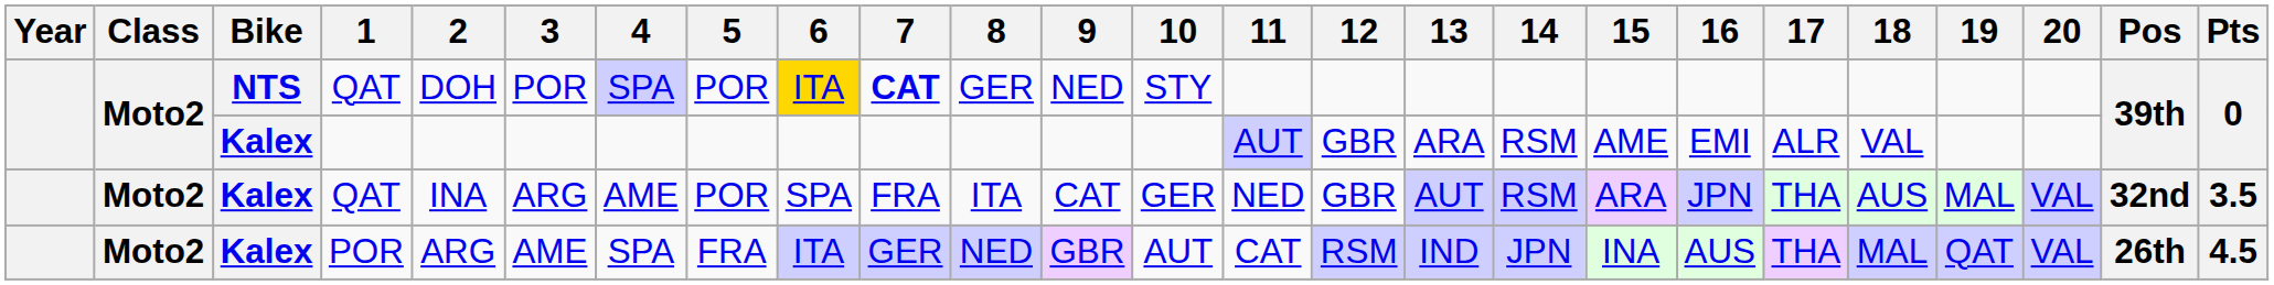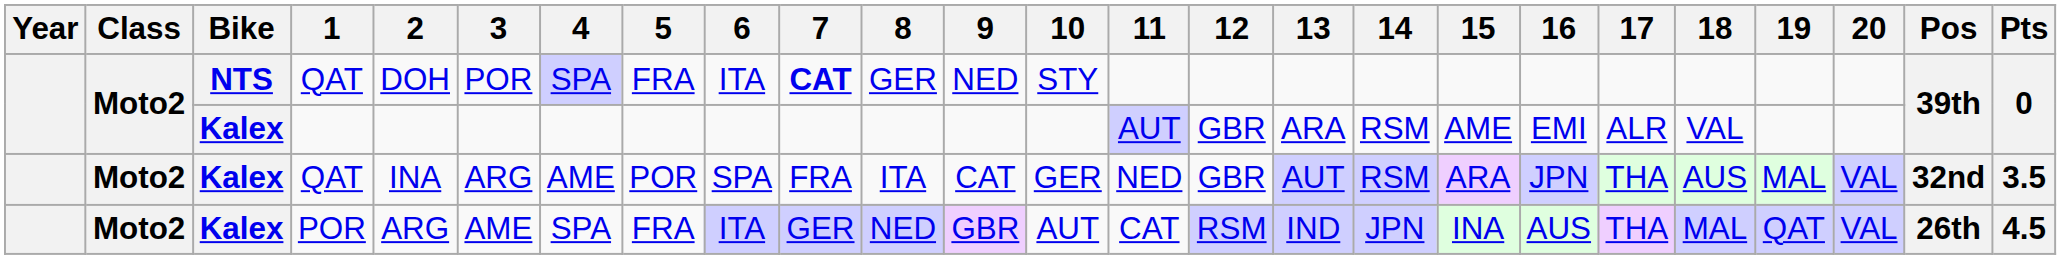 <table class="wikitable" style="text-align:center">
 <tr>
 <th>Year</th>
 <th>Class</th>
 <th>Bike</th>
 <th>1</th>
 <th>2</th>
 <th>3</th>
 <th>4</th>
 <th>5</th>
 <th>6</th>
 <th>7</th>
 <th>8</th>
 <th>9</th>
 <th>10</th>
 <th>11</th>
 <th>12</th>
 <th>13</th>
 <th>14</th>
 <th>15</th>
 <th>16</th>
 <th>17</th>
 <th>18</th>
 <th>19</th>
 <th>20</th>
 <th>Pos</th>
 <th>Pts</th>
 </tr>
 <tr>
 <th rowspan=2></th>
 <th rowspan=2>Moto2</th>
 <th><a href='#'>NTS</a></th>
 <td><a href='#'>QAT</a></td>
 <td><a href='#'>DOH</a></td>
 <td><a href='#'>POR</a></td>
 <td bgcolor=#cfcfff><a href='#'>SPA</a><br></td>
-<td><a href='#'>POR</a></td>
-<td style="background: gold;"><a href='#'>ITA</a></td>
+<td><a href='#'>FRA</a></td>
+<td><a href='#'>ITA</a></td>
 <td><strong><a href='#'>CAT</a></strong></td>
 <td><a href='#'>GER</a></td>
 <td><a href='#'>NED</a></td>
 <td><a href='#'>STY</a></td>
 <td></td>
 <td></td>
 <td></td>
 <td></td>
 <td></td>
 <td></td>
 <td></td>
 <td></td>
 <td></td>
 <td></td>
 <th rowspan=2>39th</th>
 <th rowspan=2>0</th>
 </tr>
 <tr>
 <th><a href='#'>Kalex</a></th>
 <td></td>
 <td></td>
 <td></td>
 <td></td>
 <td></td>
 <td></td>
 <td></td>
 <td></td>
 <td></td>
 <td></td>
 <td bgcolor=#cfcfff><a href='#'>AUT</a><br></td>
 <td><a href='#'>GBR</a></td>
 <td><a href='#'>ARA</a></td>
 <td><a href='#'>RSM</a></td>
 <td><a href='#'>AME</a></td>
 <td><a href='#'>EMI</a></td>
 <td><a href='#'>ALR</a></td>
 <td><a href='#'>VAL</a></td>
 <td></td>
 <td></td>
 </tr>
 <tr>
 <th></th>
 <th>Moto2</th>
 <th><a href='#'>Kalex</a></th>
 <td><a href='#'>QAT</a></td>
 <td><a href='#'>INA</a></td>
 <td><a href='#'>ARG</a></td>
 <td><a href='#'>AME</a></td>
 <td><a href='#'>POR</a></td>
 <td><a href='#'>SPA</a></td>
 <td><a href='#'>FRA</a></td>
 <td><a href='#'>ITA</a></td>
 <td><a href='#'>CAT</a></td>
 <td><a href='#'>GER</a></td>
 <td><a href='#'>NED</a></td>
 <td><a href='#'>GBR</a></td>
 <td bgcolor=#cfcfff><a href='#'>AUT</a><br></td>
 <td bgcolor=#cfcfff><a href='#'>RSM</a><br></td>
 <td bgcolor=#efcfff><a href='#'>ARA</a><br></td>
 <td bgcolor=#cfcfff><a href='#'>JPN</a><br></td>
 <td bgcolor=#dfffdf><a href='#'>THA</a><br></td>
 <td bgcolor=#dfffdf><a href='#'>AUS</a><br></td>
 <td bgcolor=#dfffdf><a href='#'>MAL</a><br></td>
 <td bgcolor=#cfcfff><a href='#'>VAL</a><br></td>
 <th>32nd</th>
 <th>3.5</th>
 </tr>
 <tr>
 <th></th>
 <th>Moto2</th>
 <th><a href='#'>Kalex</a></th>
 <td><a href='#'>POR</a></td>
 <td><a href='#'>ARG</a></td>
 <td><a href='#'>AME</a></td>
 <td><a href='#'>SPA</a></td>
 <td><a href='#'>FRA</a></td>
 <td bgcolor=#cfcfff><a href='#'>ITA</a><br></td>
 <td bgcolor=#cfcfff><a href='#'>GER</a><br></td>
 <td bgcolor=#cfcfff><a href='#'>NED</a><br></td>
 <td bgcolor=#efcfff><a href='#'>GBR</a><br></td>
 <td><a href='#'>AUT</a></td>
 <td><a href='#'>CAT</a></td>
 <td bgcolor=#cfcfff><a href='#'>RSM</a><br></td>
 <td bgcolor=#cfcfff><a href='#'>IND</a><br></td>
 <td bgcolor=#cfcfff><a href='#'>JPN</a><br></td>
 <td bgcolor=#dfffdf><a href='#'>INA</a><br></td>
 <td bgcolor=#dfffdf><a href='#'>AUS</a><br></td>
 <td bgcolor=#efcfff><a href='#'>THA</a><br></td>
 <td bgcolor=#cfcfff><a href='#'>MAL</a><br></td>
 <td bgcolor=#cfcfff><a href='#'>QAT</a><br></td>
 <td bgcolor=#cfcfff><a href='#'>VAL</a><br></td>
 <th>26th</th>
 <th>4.5</th>
 </tr>
 </table>
